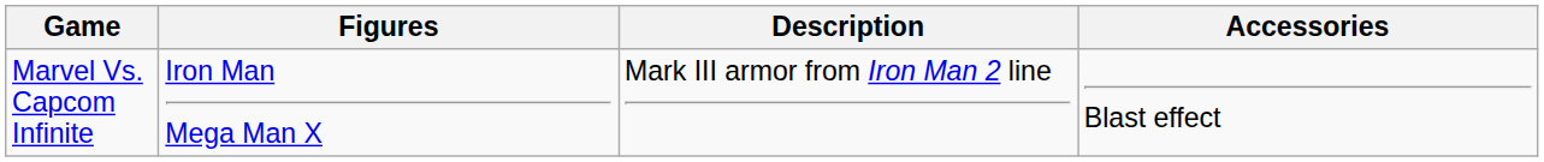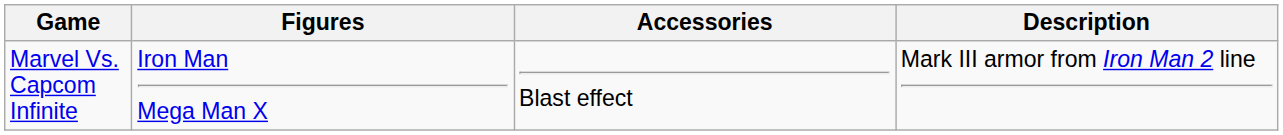 <table class="wikitable" width="70%">
 <tr>
 <th width="10%">Game</th>
 <th width="30%">Figures</th>
+<th width="30%">Accessories</th>
 <th width="30%">Description</th>
-<th width="30%">Accessories</th>
 </tr>
 <tr>
 <td><a href='#'>Marvel Vs. Capcom Infinite</a></td>
 <td><a href='#'>Iron Man</a><hr><a href='#'>Mega Man X</a></td>
+<td><hr>Blast effect</td>
 <td>Mark III armor from <em><a href='#'>Iron Man 2</a></em> line<hr> </td>
-<td><hr>Blast effect</td>
 </tr>
 </table>
